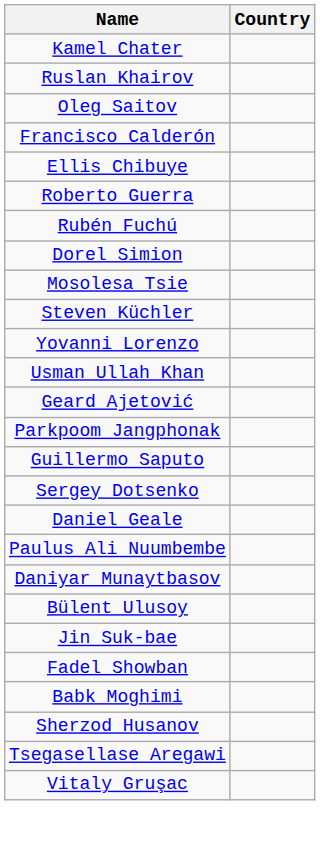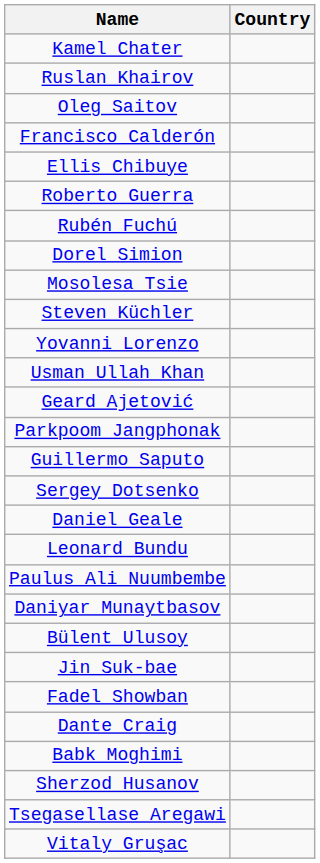 <table class="wikitable sortable  mw-collapsible mw-collapsed" style="text-align:center">
 <tr>
 <th>Name</th>
 <th>Country</th>
 </tr>
 <tr>
 <td><a href='#'>Kamel Chater</a></td>
 <td></td>
 </tr>
 <tr>
 <td><a href='#'>Ruslan Khairov</a></td>
 <td></td>
 </tr>
 <tr>
 <td><a href='#'>Oleg Saitov</a></td>
 <td></td>
 </tr>
 <tr>
 <td><a href='#'>Francisco Calderón</a></td>
 <td></td>
 </tr>
 <tr>
 <td><a href='#'>Ellis Chibuye</a></td>
 <td></td>
 </tr>
 <tr>
 <td><a href='#'>Roberto Guerra</a></td>
 <td></td>
 </tr>
 <tr>
 <td><a href='#'>Rubén Fuchú</a></td>
 <td></td>
 </tr>
 <tr>
 <td><a href='#'>Dorel Simion</a></td>
 <td></td>
 </tr>
 <tr>
 <td><a href='#'>Mosolesa Tsie</a></td>
 <td></td>
 </tr>
 <tr>
 <td><a href='#'>Steven Küchler</a></td>
 <td></td>
 </tr>
 <tr>
 <td><a href='#'>Yovanni Lorenzo</a></td>
 <td></td>
 </tr>
 <tr>
 <td><a href='#'>Usman Ullah Khan</a></td>
 <td></td>
 </tr>
 <tr>
 <td><a href='#'>Geard Ajetović</a></td>
 <td></td>
 </tr>
 <tr>
 <td><a href='#'>Parkpoom Jangphonak</a></td>
 <td></td>
 </tr>
 <tr>
 <td><a href='#'>Guillermo Saputo</a></td>
 <td></td>
 </tr>
 <tr>
 <td><a href='#'>Sergey Dotsenko</a></td>
 <td></td>
 </tr>
 <tr>
 <td><a href='#'>Daniel Geale</a></td>
 <td></td>
 </tr>
 <tr>
+<td><a href='#'>Leonard Bundu</a></td>
+<td></td>
+</tr>
+<tr>
 <td><a href='#'>Paulus Ali Nuumbembe</a></td>
 <td></td>
 </tr>
 <tr>
 <td><a href='#'>Daniyar Munaytbasov</a></td>
 <td></td>
 </tr>
 <tr>
 <td><a href='#'>Bülent Ulusoy</a></td>
 <td></td>
 </tr>
 <tr>
 <td><a href='#'>Jin Suk-bae</a></td>
 <td></td>
 </tr>
 <tr>
 <td><a href='#'>Fadel Showban</a></td>
 <td></td>
 </tr>
 <tr>
+<td><a href='#'>Dante Craig</a></td>
+<td></td>
+</tr>
+<tr>
 <td><a href='#'>Babk Moghimi</a></td>
 <td></td>
 </tr>
 <tr>
 <td><a href='#'>Sherzod Husanov</a></td>
 <td></td>
 </tr>
 <tr>
 <td><a href='#'>Tsegasellase Aregawi</a></td>
 <td></td>
 </tr>
 <tr>
 <td><a href='#'>Vitaly Gruşac</a></td>
 <td></td>
 </tr>
 </table>
